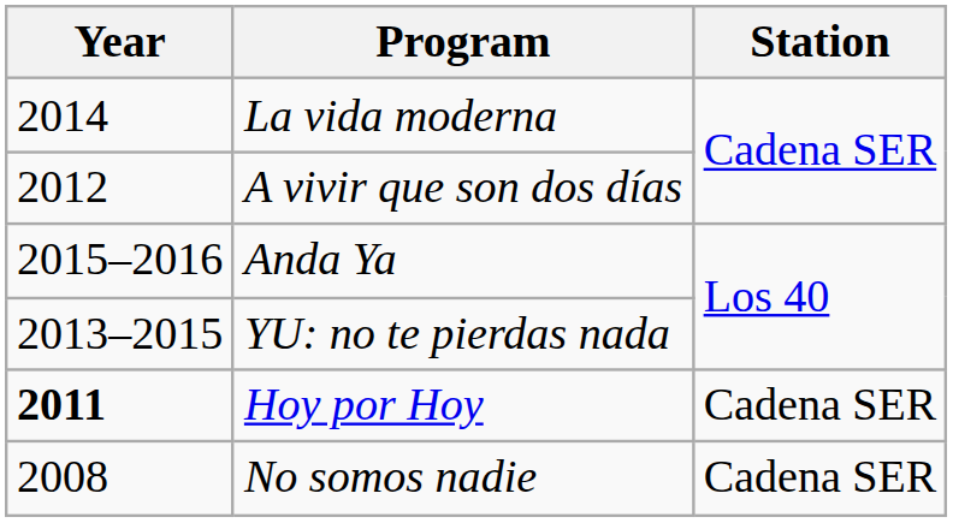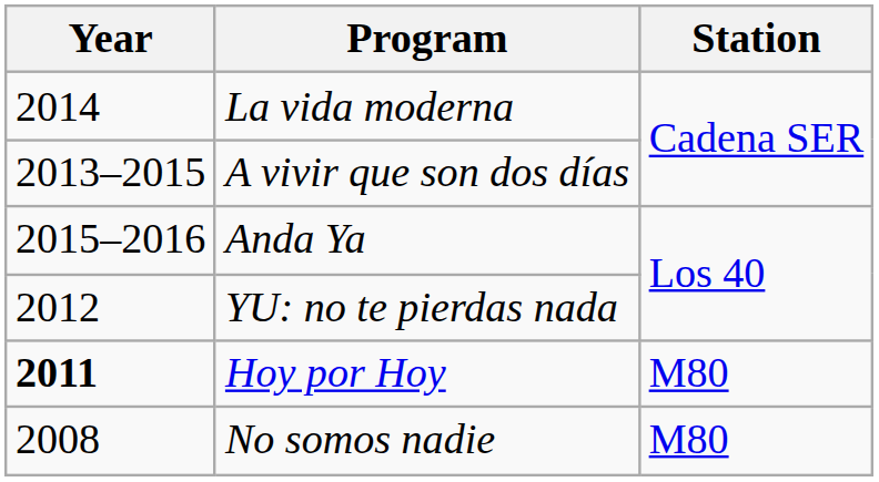 <table class="wikitable">
 <tr>
 <th>Year</th>
 <th>Program</th>
 <th>Station</th>
 </tr>
 <tr>
 <td>2014</td>
 <td><em>La vida moderna</em></td>
 <td rowspan=2><a href='#'>Cadena SER</a></td>
 </tr>
 <tr>
-<td>2012</td>
+<td>2013–2015</td>
 <td><em>A vivir que son dos días</em></td>
 </tr>
 <tr>
 <td>2015–2016</td>
 <td><em>Anda Ya</em></td>
 <td rowspan=2><a href='#'>Los 40</a></td>
 </tr>
 <tr>
-<td>2013–2015</td>
+<td>2012</td>
 <td><em>YU: no te pierdas nada</em></td>
 </tr>
 <tr>
 <td><strong>2011</strong></td>
 <td><em><a href='#'>Hoy por Hoy</a></em></td>
-<td>Cadena SER</td>
+<td><a href='#'>M80</a></td>
 </tr>
 <tr>
 <td>2008</td>
 <td><em>No somos nadie</em></td>
-<td>Cadena SER</td>
+<td><a href='#'>M80</a></td>
 </tr>
 </table>
